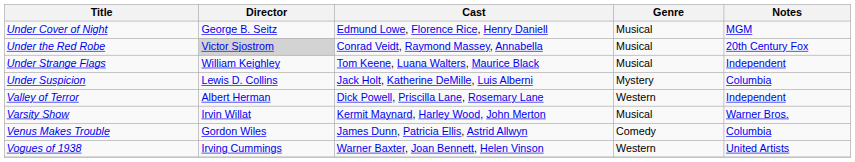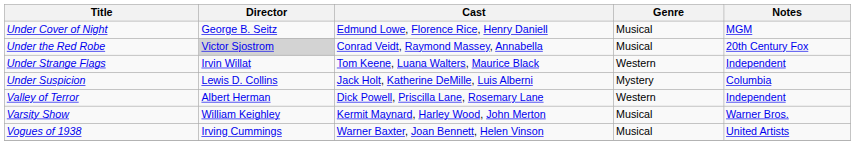 <table class="wikitable" style="width:100%;">
 <tr>
 <th style="width:23%;">Title</th>
 <th style="width:16%;">Director</th>
 <th style="width:33%;">Cast</th>
 <th style="width:13%;">Genre</th>
 <th style="width:15%;">Notes</th>
 </tr>
 <tr>
 <td><em><a href='#'>Under Cover of Night</a></em></td>
 <td><a href='#'>George B. Seitz</a></td>
 <td><a href='#'>Edmund Lowe</a>, <a href='#'>Florence Rice</a>, <a href='#'>Henry Daniell</a></td>
 <td>Musical</td>
 <td><a href='#'>MGM</a></td>
 </tr>
 <tr>
 <td><em><a href='#'>Under the Red Robe</a></em></td>
 <td style="background: lightgrey;"><a href='#'>Victor Sjostrom</a></td>
 <td><a href='#'>Conrad Veidt</a>, <a href='#'>Raymond Massey</a>, <a href='#'>Annabella</a></td>
 <td>Musical</td>
 <td><a href='#'>20th Century Fox</a></td>
 </tr>
 <tr>
 <td><em><a href='#'>Under Strange Flags</a></em></td>
-<td><a href='#'>William Keighley</a></td>
+<td><a href='#'>Irvin Willat</a></td>
 <td><a href='#'>Tom Keene</a>, <a href='#'>Luana Walters</a>, <a href='#'>Maurice Black</a></td>
-<td>Musical</td>
+<td>Western</td>
 <td><a href='#'>Independent</a></td>
 </tr>
 <tr>
 <td><em><a href='#'>Under Suspicion</a></em></td>
 <td><a href='#'>Lewis D. Collins</a></td>
 <td><a href='#'>Jack Holt</a>, <a href='#'>Katherine DeMille</a>, <a href='#'>Luis Alberni</a></td>
 <td>Mystery</td>
 <td><a href='#'>Columbia</a></td>
 </tr>
 <tr>
 <td><em><a href='#'>Valley of Terror</a></em></td>
 <td><a href='#'>Albert Herman</a></td>
 <td><a href='#'>Dick Powell</a>, <a href='#'>Priscilla Lane</a>, <a href='#'>Rosemary Lane</a></td>
 <td>Western</td>
 <td><a href='#'>Independent</a></td>
 </tr>
 <tr>
 <td><em><a href='#'>Varsity Show</a></em></td>
-<td><a href='#'>Irvin Willat</a></td>
+<td><a href='#'>William Keighley</a></td>
 <td><a href='#'>Kermit Maynard</a>, <a href='#'>Harley Wood</a>, <a href='#'>John Merton</a></td>
 <td>Musical</td>
 <td><a href='#'>Warner Bros.</a></td>
 </tr>
 <tr>
-<td><em><a href='#'>Venus Makes Trouble</a></em></td>
-<td><a href='#'>Gordon Wiles</a></td>
-<td><a href='#'>James Dunn</a>, <a href='#'>Patricia Ellis</a>, <a href='#'>Astrid Allwyn</a></td>
-<td>Comedy</td>
-<td><a href='#'>Columbia</a></td>
-</tr>
-<tr>
 <td><em><a href='#'>Vogues of 1938</a></em></td>
 <td><a href='#'>Irving Cummings</a></td>
 <td><a href='#'>Warner Baxter</a>, <a href='#'>Joan Bennett</a>, <a href='#'>Helen Vinson</a></td>
-<td>Western</td>
+<td>Musical</td>
 <td><a href='#'>United Artists</a></td>
 </tr>
 <tr>
 </tr>
 </table>
